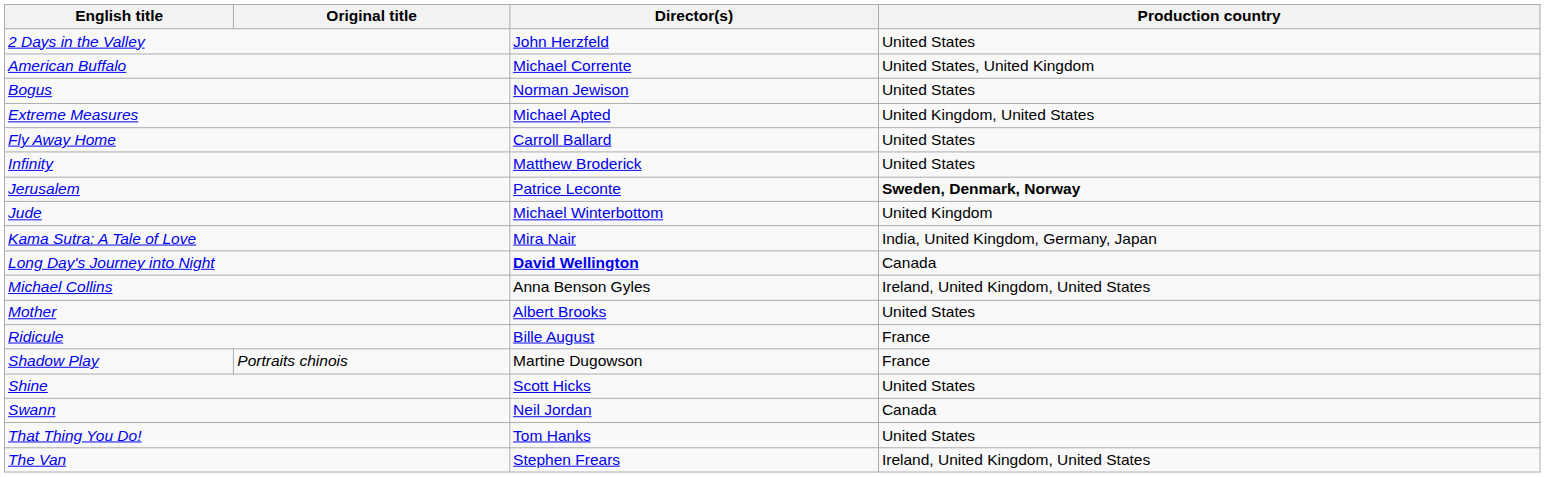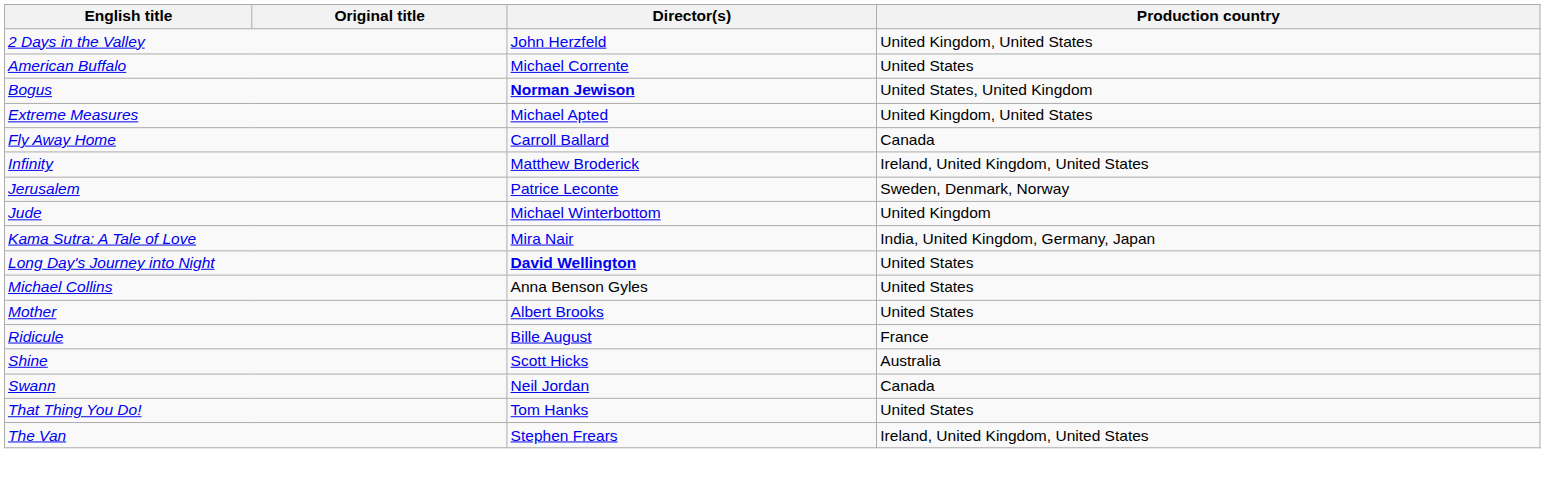 <table class="wikitable sortable" style="width:100%; margin-bottom:4px">
 <tr>
 <th>English title</th>
 <th>Original title</th>
 <th>Director(s)</th>
 <th>Production country</th>
 </tr>
 <tr>
 <td colspan=2><em><a href='#'>2 Days in the Valley</a></em></td>
 <td><a href='#'>John Herzfeld</a></td>
-<td>United States</td>
+<td>United Kingdom, United States</td>
 </tr>
 <tr>
 <td colspan=2><em><a href='#'>American Buffalo</a></em></td>
 <td><a href='#'>Michael Corrente</a></td>
-<td>United States, United Kingdom</td>
+<td>United States</td>
 </tr>
 <tr>
 <td colspan=2><em><a href='#'>Bogus</a></em></td>
-<td><a href='#'>Norman Jewison</a></td>
-<td>United States</td>
+<td><strong><a href='#'>Norman Jewison</a></strong></td>
+<td>United States, United Kingdom</td>
 </tr>
 <tr>
 <td colspan=2><em><a href='#'>Extreme Measures</a></em></td>
 <td><a href='#'>Michael Apted</a></td>
 <td>United Kingdom, United States</td>
 </tr>
 <tr>
 <td colspan=2><em><a href='#'>Fly Away Home</a></em></td>
 <td><a href='#'>Carroll Ballard</a></td>
-<td>United States</td>
+<td>Canada</td>
 </tr>
 <tr>
 <td colspan=2><em><a href='#'>Infinity</a></em></td>
 <td><a href='#'>Matthew Broderick</a></td>
-<td>United States</td>
+<td>Ireland, United Kingdom, United States</td>
 </tr>
 <tr>
 <td colspan=2><em><a href='#'>Jerusalem</a></em></td>
 <td><a href='#'>Patrice Leconte</a></td>
-<td><strong>Sweden, Denmark, Norway</strong></td>
+<td>Sweden, Denmark, Norway</td>
 </tr>
 <tr>
 <td colspan=2><em><a href='#'>Jude</a></em></td>
 <td><a href='#'>Michael Winterbottom</a></td>
 <td>United Kingdom</td>
 </tr>
 <tr>
 <td colspan=2><em><a href='#'>Kama Sutra: A Tale of Love</a></em></td>
 <td><a href='#'>Mira Nair</a></td>
 <td>India, United Kingdom, Germany, Japan</td>
 </tr>
 <tr>
 <td colspan=2><em><a href='#'>Long Day's Journey into Night</a></em></td>
 <td><strong><a href='#'>David Wellington</a></strong></td>
-<td>Canada</td>
+<td>United States</td>
 </tr>
 <tr>
 <td colspan=2><em><a href='#'>Michael Collins</a></em></td>
 <td>Anna Benson Gyles</td>
-<td>Ireland, United Kingdom, United States</td>
+<td>United States</td>
 </tr>
 <tr>
 <td colspan=2><em><a href='#'>Mother</a></em></td>
 <td><a href='#'>Albert Brooks</a></td>
 <td>United States</td>
 </tr>
 <tr>
 <td colspan=2><em><a href='#'>Ridicule</a></em></td>
 <td><a href='#'>Bille August</a></td>
 <td>France</td>
 </tr>
 <tr>
-<td><em><a href='#'>Shadow Play</a></em></td>
-<td><em>Portraits chinois</em></td>
-<td>Martine Dugowson</td>
-<td>France</td>
-</tr>
-<tr>
 <td colspan=2><em><a href='#'>Shine</a></em></td>
 <td><a href='#'>Scott Hicks</a></td>
-<td>United States</td>
+<td>Australia</td>
 </tr>
 <tr>
 <td colspan=2><em><a href='#'>Swann</a></em></td>
 <td><a href='#'>Neil Jordan</a></td>
 <td>Canada</td>
 </tr>
 <tr>
 <td colspan=2><em><a href='#'>That Thing You Do!</a></em></td>
 <td><a href='#'>Tom Hanks</a></td>
 <td>United States</td>
 </tr>
 <tr>
 <td colspan=2><em><a href='#'>The Van</a></em></td>
 <td><a href='#'>Stephen Frears</a></td>
 <td>Ireland, United Kingdom, United States</td>
 </tr>
 </table>
